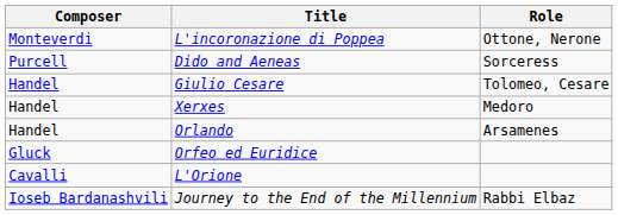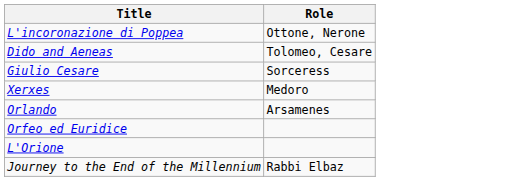 <table class="wikitable">
 <tr>
-<th>Composer</th>
 <th>Title</th>
 <th>Role</th>
 </tr>
 <tr>
-<td><a href='#'>Monteverdi</a></td>
 <td><em><a href='#'>L'incoronazione di Poppea</a></em></td>
 <td>Ottone, Nerone</td>
 </tr>
 <tr>
-<td><a href='#'>Purcell</a></td>
 <td><em><a href='#'>Dido and Aeneas</a></em></td>
+<td>Tolomeo, Cesare</td>
+</tr>
+<tr>
+<td><em><a href='#'>Giulio Cesare</a></em></td>
 <td>Sorceress</td>
 </tr>
 <tr>
-<td><a href='#'>Handel</a></td>
-<td><em><a href='#'>Giulio Cesare</a></em></td>
-<td>Tolomeo, Cesare</td>
-</tr>
-<tr>
-<td>Handel</td>
 <td><em><a href='#'>Xerxes</a></em></td>
 <td>Medoro</td>
 </tr>
 <tr>
-<td>Handel</td>
 <td><em><a href='#'>Orlando</a></em></td>
 <td>Arsamenes</td>
 </tr>
 <tr>
-<td><a href='#'>Gluck</a></td>
 <td><em><a href='#'>Orfeo ed Euridice</a></em></td>
 <td></td>
 </tr>
 <tr>
-<td><a href='#'>Cavalli</a></td>
 <td><em><a href='#'>L'Orione</a></em></td>
 <td></td>
 </tr>
 <tr>
-<td><a href='#'>Ioseb Bardanashvili</a></td>
 <td><em>Journey to the End of the Millennium</em></td>
 <td>Rabbi Elbaz</td>
 </tr>
 </table>
